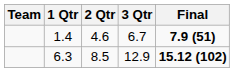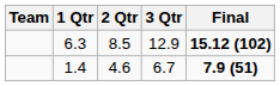 <table class="wikitable">
 <tr>
 <th>Team</th>
 <th>1 Qtr</th>
 <th>2 Qtr</th>
 <th>3 Qtr</th>
 <th>Final</th>
 </tr>
 <tr>
 <td></td>
+<td align=center>6.3</td>
+<td align=center>8.5</td>
+<td align=center>12.9</td>
+<td align=center><strong>15.12 (102)</strong></td>
+</tr>
+<tr>
+<td></td>
 <td align=center>1.4</td>
 <td align=center>4.6</td>
 <td align=center>6.7</td>
 <td align=center><strong>7.9 (51)</strong></td>
 </tr>
-<tr>
-<td></td>
-<td align=center>6.3</td>
-<td align=center>8.5</td>
-<td align=center>12.9</td>
-<td align=center><strong>15.12 (102)</strong></td>
-</tr>
 </table>
